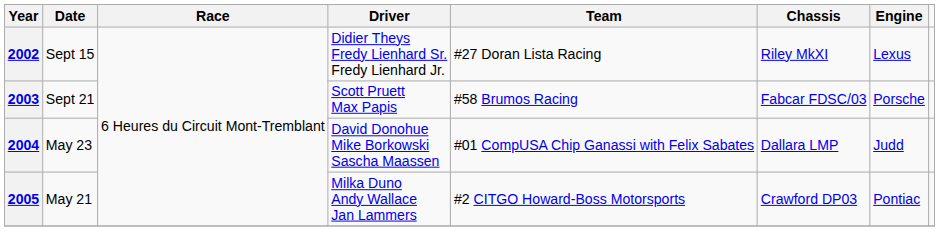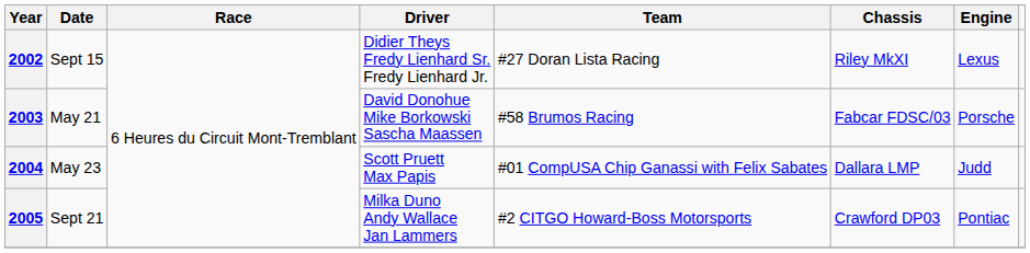 <table class="wikitable" style="font-size: 90%;">
 <tr>
 <th>Year</th>
 <th>Date</th>
 <th>Race</th>
 <th>Driver</th>
 <th>Team</th>
 <th>Chassis</th>
 <th>Engine</th>
 <td></td>
 </tr>
 <tr>
 <th><a href='#'>2002</a></th>
 <td>Sept 15</td>
 <td rowspan="4">6 Heures du Circuit Mont-Tremblant</td>
 <td> <a href='#'>Didier Theys</a><br> <a href='#'>Fredy Lienhard Sr.</a><br> Fredy Lienhard Jr.</td>
 <td> #27 Doran Lista Racing</td>
 <td><a href='#'>Riley MkXI</a></td>
 <td><a href='#'>Lexus</a></td>
 <td></td>
 </tr>
 <tr>
 <th><a href='#'>2003</a></th>
-<td>Sept 21</td>
-<td> <a href='#'>Scott Pruett</a><br> <a href='#'>Max Papis</a></td>
+<td>May 21</td>
+<td> <a href='#'>David Donohue</a><br> <a href='#'>Mike Borkowski</a><br><a href='#'>Sascha Maassen</a></td>
 <td> #58 <a href='#'>Brumos Racing</a></td>
 <td><a href='#'>Fabcar FDSC/03</a></td>
 <td><a href='#'>Porsche</a></td>
 <td></td>
 </tr>
 <tr>
 <th><a href='#'>2004</a></th>
 <td>May 23</td>
-<td> <a href='#'>David Donohue</a><br> <a href='#'>Mike Borkowski</a><br><a href='#'>Sascha Maassen</a></td>
+<td> <a href='#'>Scott Pruett</a><br> <a href='#'>Max Papis</a></td>
 <td> #01 <a href='#'>CompUSA Chip Ganassi with Felix Sabates</a></td>
 <td><a href='#'>Dallara LMP</a></td>
 <td><a href='#'>Judd</a></td>
 <td></td>
 </tr>
 <tr>
 <th><a href='#'>2005</a></th>
-<td>May 21</td>
+<td>Sept 21</td>
 <td> <a href='#'>Milka Duno</a> <br> <a href='#'>Andy Wallace</a><br> <a href='#'>Jan Lammers</a></td>
 <td> #2 <a href='#'>CITGO Howard-Boss Motorsports</a></td>
 <td><a href='#'>Crawford DP03</a></td>
 <td><a href='#'>Pontiac</a></td>
 <td></td>
 </tr>
 <tr>
 </tr>
 </table>
